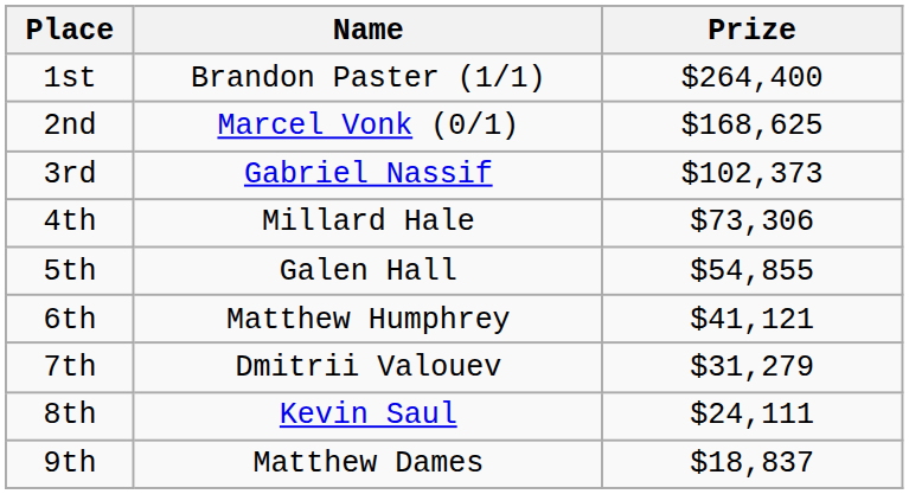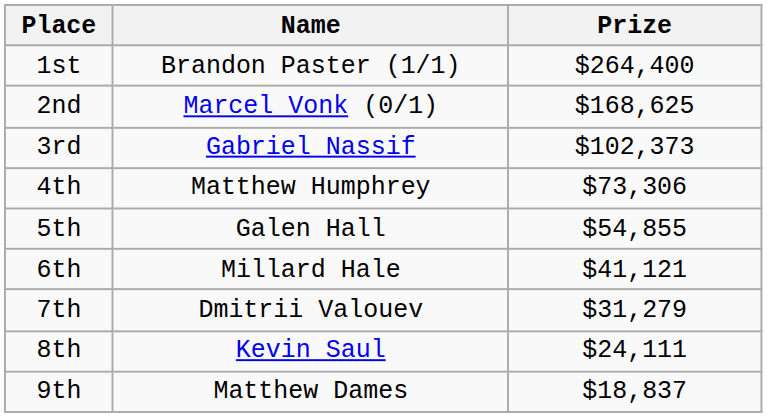 <table class="wikitable">
 <tr>
 <th width="50">Place</th>
 <th width="200">Name</th>
 <th width="125">Prize</th>
 </tr>
 <tr>
 <td align = "center">1st</td>
 <td align = "center">Brandon Paster (1/1)</td>
 <td align = "center">$264,400</td>
 </tr>
 <tr>
 <td align = "center">2nd</td>
 <td align = "center"><a href='#'>Marcel Vonk</a> (0/1)</td>
 <td align = "center">$168,625</td>
 </tr>
 <tr>
 <td align = "center">3rd</td>
 <td align = "center"><a href='#'>Gabriel Nassif</a></td>
 <td align = "center">$102,373</td>
 </tr>
 <tr>
 <td align = "center">4th</td>
-<td align = "center">Millard Hale</td>
+<td align = "center">Matthew Humphrey</td>
 <td align = "center">$73,306</td>
 </tr>
 <tr>
 <td align = "center">5th</td>
 <td align = "center">Galen Hall</td>
 <td align = "center">$54,855</td>
 </tr>
 <tr>
 <td align = "center">6th</td>
-<td align = "center">Matthew Humphrey</td>
+<td align = "center">Millard Hale</td>
 <td align = "center">$41,121</td>
 </tr>
 <tr>
 <td align = "center">7th</td>
 <td align = "center">Dmitrii Valouev</td>
 <td align = "center">$31,279</td>
 </tr>
 <tr>
 <td align = "center">8th</td>
 <td align = "center"><a href='#'>Kevin Saul</a></td>
 <td align = "center">$24,111</td>
 </tr>
 <tr>
 <td align = "center">9th</td>
 <td align = "center">Matthew Dames</td>
 <td align = "center">$18,837</td>
 </tr>
 </table>
